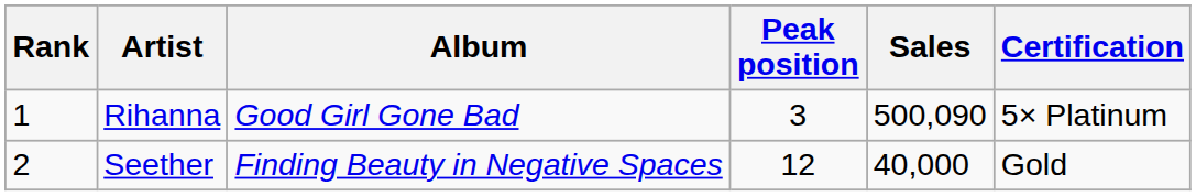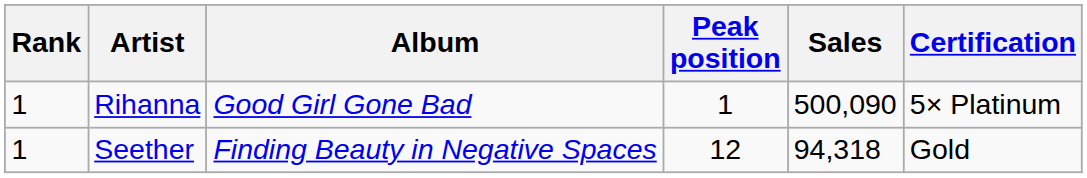 <table class="wikitable sortable">
 <tr>
 <th>Rank</th>
 <th>Artist</th>
 <th>Album</th>
 <th><a href='#'>Peak<br>position</a></th>
 <th>Sales</th>
 <th><a href='#'>Certification</a></th>
 </tr>
 <tr>
 <td>1</td>
 <td><a href='#'>Rihanna</a></td>
 <td><em><a href='#'>Good Girl Gone Bad</a></em></td>
-<td style="text-align:center;">3</td>
+<td style="text-align:center;">1</td>
 <td>500,090</td>
 <td>5× Platinum</td>
 </tr>
 <tr>
-<td>2</td>
+<td>1</td>
 <td><a href='#'>Seether</a></td>
 <td><em><a href='#'>Finding Beauty in Negative Spaces</a></em></td>
 <td style="text-align:center;">12</td>
-<td>40,000</td>
+<td>94,318</td>
 <td>Gold</td>
 </tr>
 </table>
